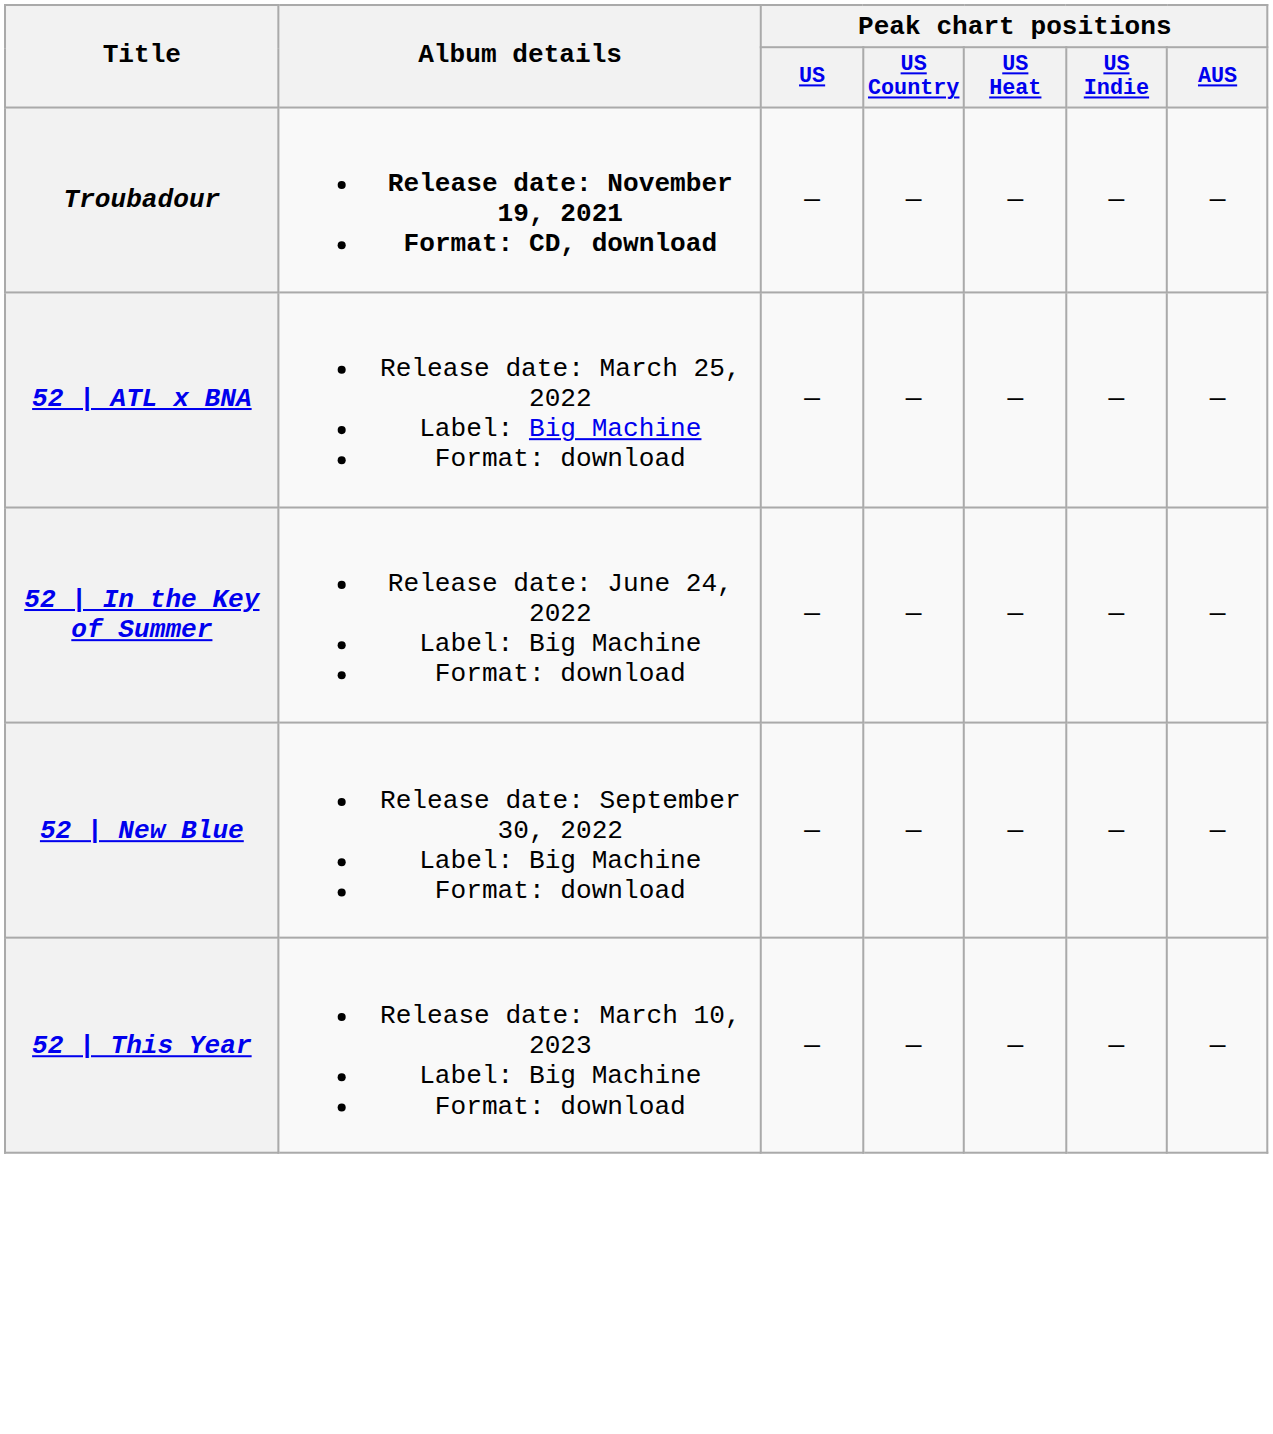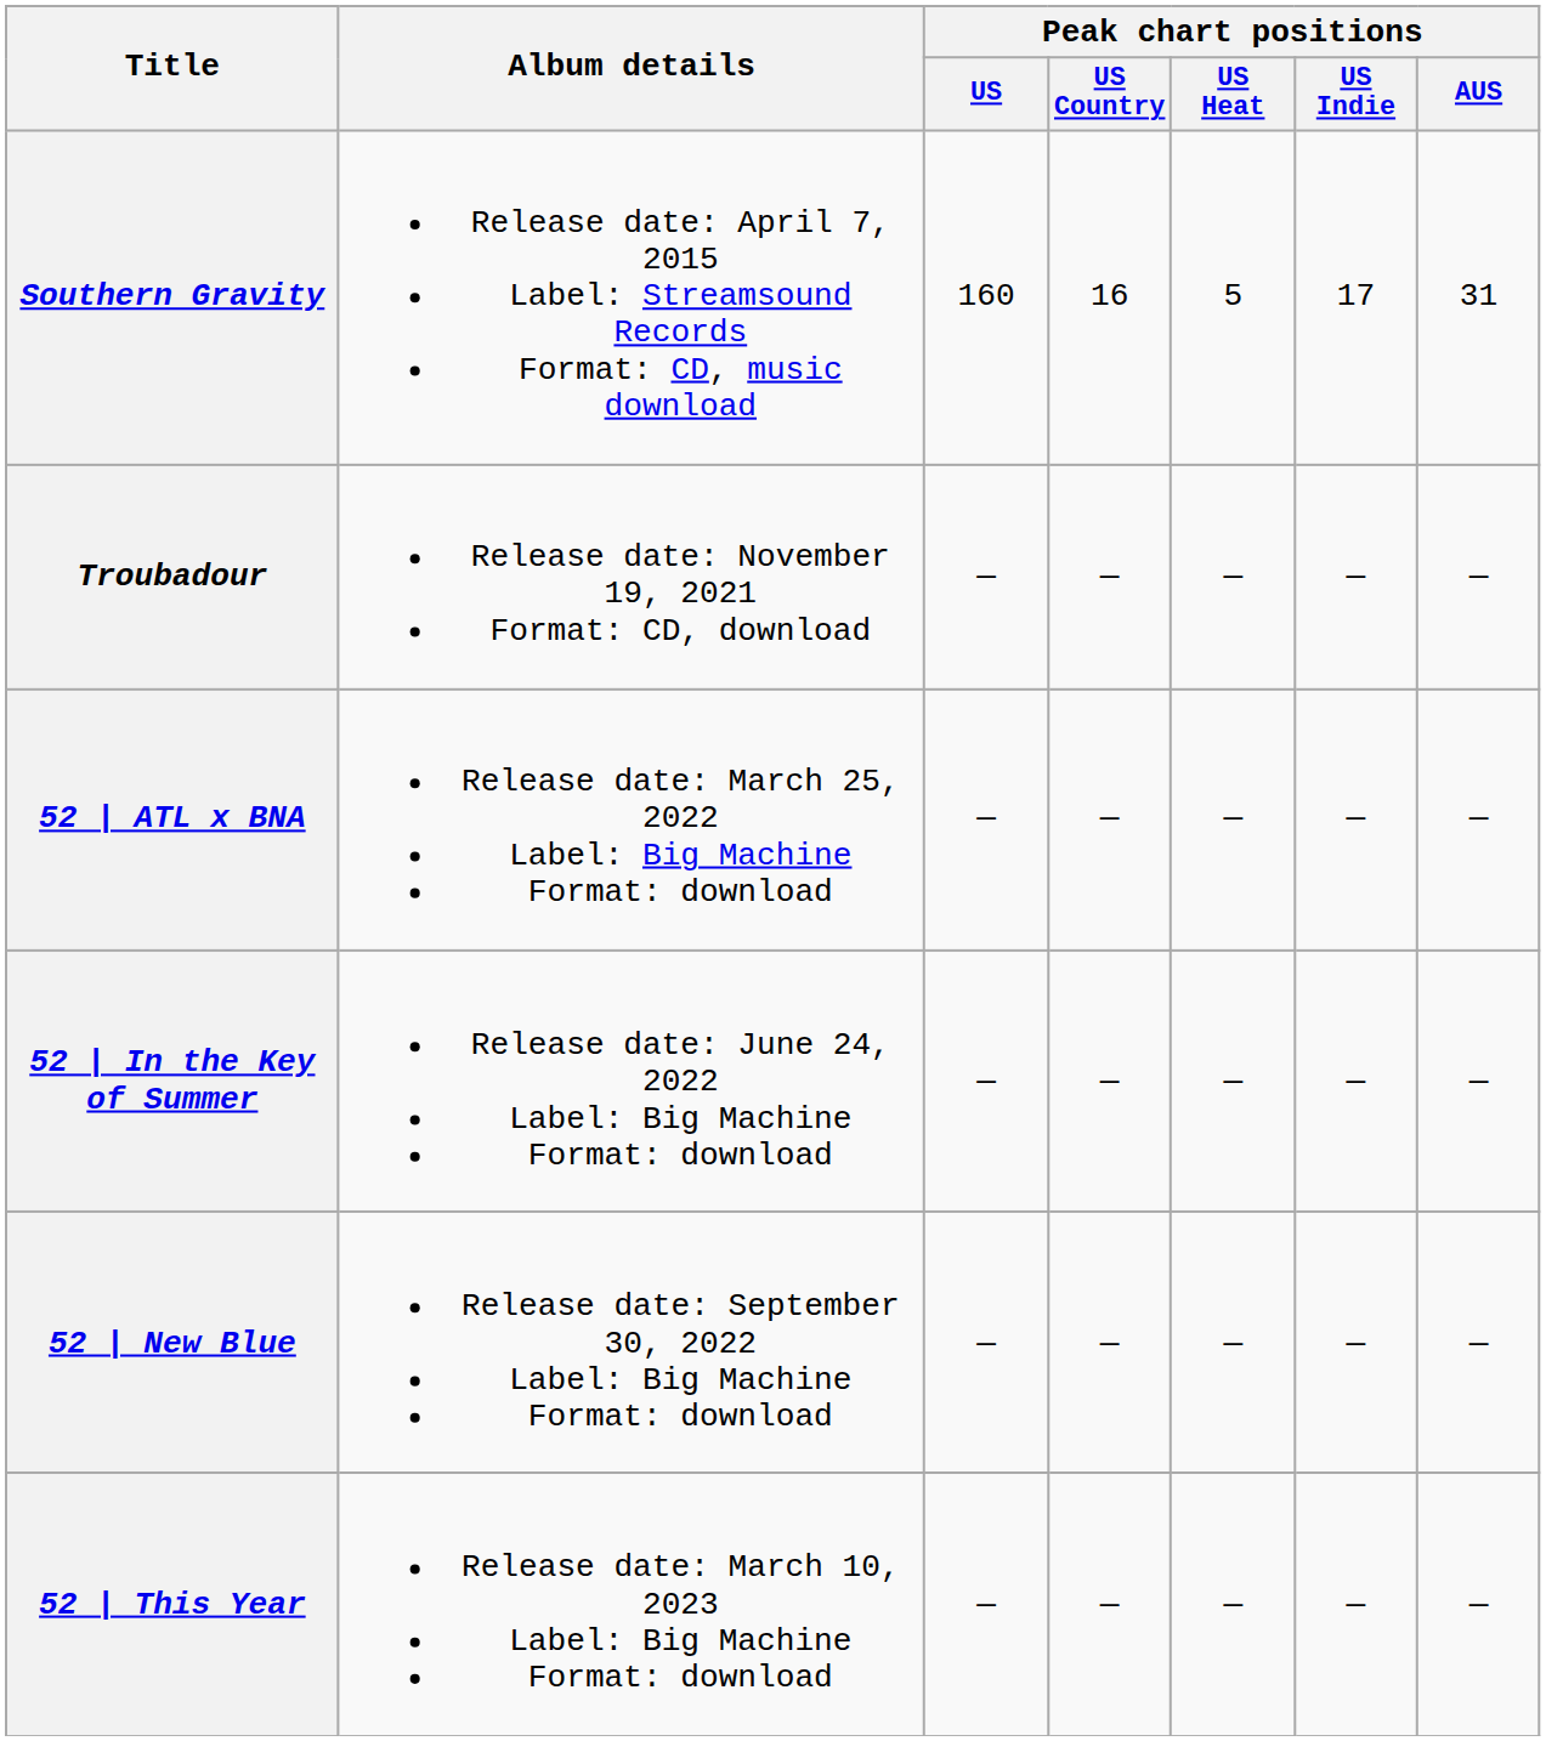 <table class="wikitable plainrowheaders" style="text-align:center;">
 <tr>
 <th style="width:10em;" rowspan="2">Title</th>
 <th style="width:18em;" rowspan="2">Album details</th>
 <th colspan="5">Peak chart positions</th>
 </tr>
 <tr style="font-size:smaller;">
 <th width="45"><a href='#'>US</a></th>
 <th width="45"><a href='#'>US Country</a></th>
 <th width="45"><a href='#'>US<br>Heat</a></th>
 <th width="45"><a href='#'>US<br>Indie</a></th>
 <th width="45"><a href='#'>AUS</a><br></th>
 </tr>
 <tr>
+<th scope="row"><em><a href='#'>Southern Gravity</a></em></th>
+<td><br><ul><li>Release date: April 7, 2015</li><li>Label: <a href='#'>Streamsound Records</a></li><li>Format: <a href='#'>CD</a>, <a href='#'>music download</a></li></ul></td>
+<td>160</td>
+<td>16</td>
+<td>5</td>
+<td>17</td>
+<td>31</td>
+</tr>
+<tr>
 <th scope="row"><em>Troubadour</em></th>
-<td><strong><br><ul><li>Release date: November 19, 2021</li><li>Format: CD, download</li></ul></strong></td>
+<td><br><ul><li>Release date: November 19, 2021</li><li>Format: CD, download</li></ul></td>
 <td>—</td>
 <td>—</td>
 <td>—</td>
 <td>—</td>
 <td>—</td>
 </tr>
 <tr>
 <th scope="row"><em><a href='#'>52 | ATL x BNA</a></em></th>
 <td><br><ul><li>Release date: March 25, 2022</li><li>Label: <a href='#'>Big Machine</a></li><li>Format: download</li></ul></td>
 <td>—</td>
 <td>—</td>
 <td>—</td>
 <td>—</td>
 <td>—</td>
 </tr>
 <tr>
 <th scope="row"><em><a href='#'>52 | In the Key of Summer</a></em></th>
 <td><br><ul><li>Release date: June 24, 2022</li><li>Label: Big Machine</li><li>Format: download</li></ul></td>
 <td>—</td>
 <td>—</td>
 <td>—</td>
 <td>—</td>
 <td>—</td>
 </tr>
 <tr>
 <th scope="row"><em><a href='#'>52 | New Blue</a></em></th>
 <td><br><ul><li>Release date: September 30, 2022</li><li>Label: Big Machine</li><li>Format: download</li></ul></td>
 <td>—</td>
 <td>—</td>
 <td>—</td>
 <td>—</td>
 <td>—</td>
 </tr>
 <tr>
 <th scope="row"><em><a href='#'>52 | This Year</a></em></th>
 <td><br><ul><li>Release date: March 10, 2023</li><li>Label: Big Machine</li><li>Format: download</li></ul></td>
 <td>—</td>
 <td>—</td>
 <td>—</td>
 <td>—</td>
 <td>—</td>
 </tr>
 </table>
